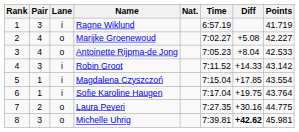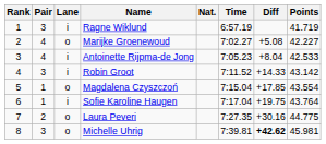 <table class="wikitable sortable" style="text-align:center; font-size:90%">
 <tr>
 <th>Rank</th>
 <th>Pair</th>
 <th>Lane</th>
 <th>Name</th>
 <th>Nat.</th>
 <th>Time</th>
 <th>Diff</th>
 <th>Points</th>
 </tr>
 <tr>
 <td>1</td>
 <td>3</td>
 <td>i</td>
 <td align=left><a href='#'>Ragne Wiklund</a></td>
 <td></td>
 <td>6:57.19</td>
 <td></td>
 <td>41.719</td>
 </tr>
 <tr>
 <td>2</td>
 <td>4</td>
 <td>o</td>
 <td align=left><a href='#'>Marijke Groenewoud</a></td>
 <td></td>
 <td>7:02.27</td>
 <td>+5.08</td>
 <td>42.227</td>
 </tr>
 <tr>
 <td>3</td>
 <td>4</td>
-<td>o</td>
+<td>i</td>
 <td align=left><a href='#'>Antoinette Rijpma-de Jong</a></td>
 <td></td>
 <td>7:05.23</td>
 <td>+8.04</td>
 <td>42.533</td>
 </tr>
 <tr>
 <td>4</td>
 <td>3</td>
 <td>i</td>
 <td align=left><a href='#'>Robin Groot</a></td>
 <td></td>
 <td>7:11.52</td>
 <td>+14.33</td>
 <td>43.142</td>
 </tr>
 <tr>
 <td>5</td>
 <td>1</td>
-<td>i</td>
+<td>o</td>
 <td align=left><a href='#'>Magdalena Czyszczoń</a></td>
 <td></td>
 <td>7:15.04</td>
 <td>+17.85</td>
 <td>43.554</td>
 </tr>
 <tr>
 <td>6</td>
 <td>1</td>
 <td>i</td>
 <td align=left><a href='#'>Sofie Karoline Haugen</a></td>
 <td></td>
 <td>7:17.04</td>
 <td>+19.75</td>
 <td>43.764</td>
 </tr>
 <tr>
 <td>7</td>
 <td>2</td>
 <td>o</td>
 <td align=left><a href='#'>Laura Peveri</a></td>
 <td></td>
 <td>7:27.35</td>
 <td>+30.16</td>
 <td>44.775</td>
 </tr>
 <tr>
 <td>8</td>
 <td>3</td>
 <td>o</td>
 <td align=left><a href='#'>Michelle Uhrig</a></td>
 <td></td>
 <td>7:39.81</td>
 <td><strong>+42.62</strong></td>
 <td>45.981</td>
 </tr>
 </table>
